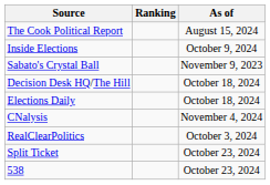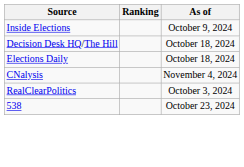 <table class="wikitable" style="text-align:center">
 <tr>
 <th>Source</th>
 <th>Ranking</th>
 <th>As of</th>
 </tr>
 <tr>
-<td align=left><a href='#'>The Cook Political Report</a></td>
-<td></td>
-<td>August 15, 2024</td>
-</tr>
-<tr>
 <td align=left><a href='#'>Inside Elections</a></td>
 <td></td>
 <td>October 9, 2024</td>
-</tr>
-<tr>
-<td align=left><a href='#'>Sabato's Crystal Ball</a></td>
-<td></td>
-<td>November 9, 2023</td>
 </tr>
 <tr>
 <td align=left><a href='#'>Decision Desk HQ</a>/<a href='#'>The Hill</a></td>
 <td></td>
 <td>October 18, 2024</td>
 </tr>
 <tr>
 <td align=left><a href='#'>Elections Daily</a></td>
 <td></td>
 <td>October 18, 2024</td>
 </tr>
 <tr>
 <td align=left><a href='#'>CNalysis</a></td>
 <td></td>
 <td>November 4, 2024</td>
 </tr>
 <tr>
 <td align=left><a href='#'>RealClearPolitics</a></td>
 <td></td>
 <td>October 3, 2024</td>
 </tr>
 <tr>
-<td align="left"><a href='#'>Split Ticket</a></td>
-<td></td>
-<td>October 23, 2024</td>
-</tr>
-<tr>
 <td align="left"><a href='#'>538</a></td>
 <td></td>
 <td>October 23, 2024</td>
 </tr>
 </table>
